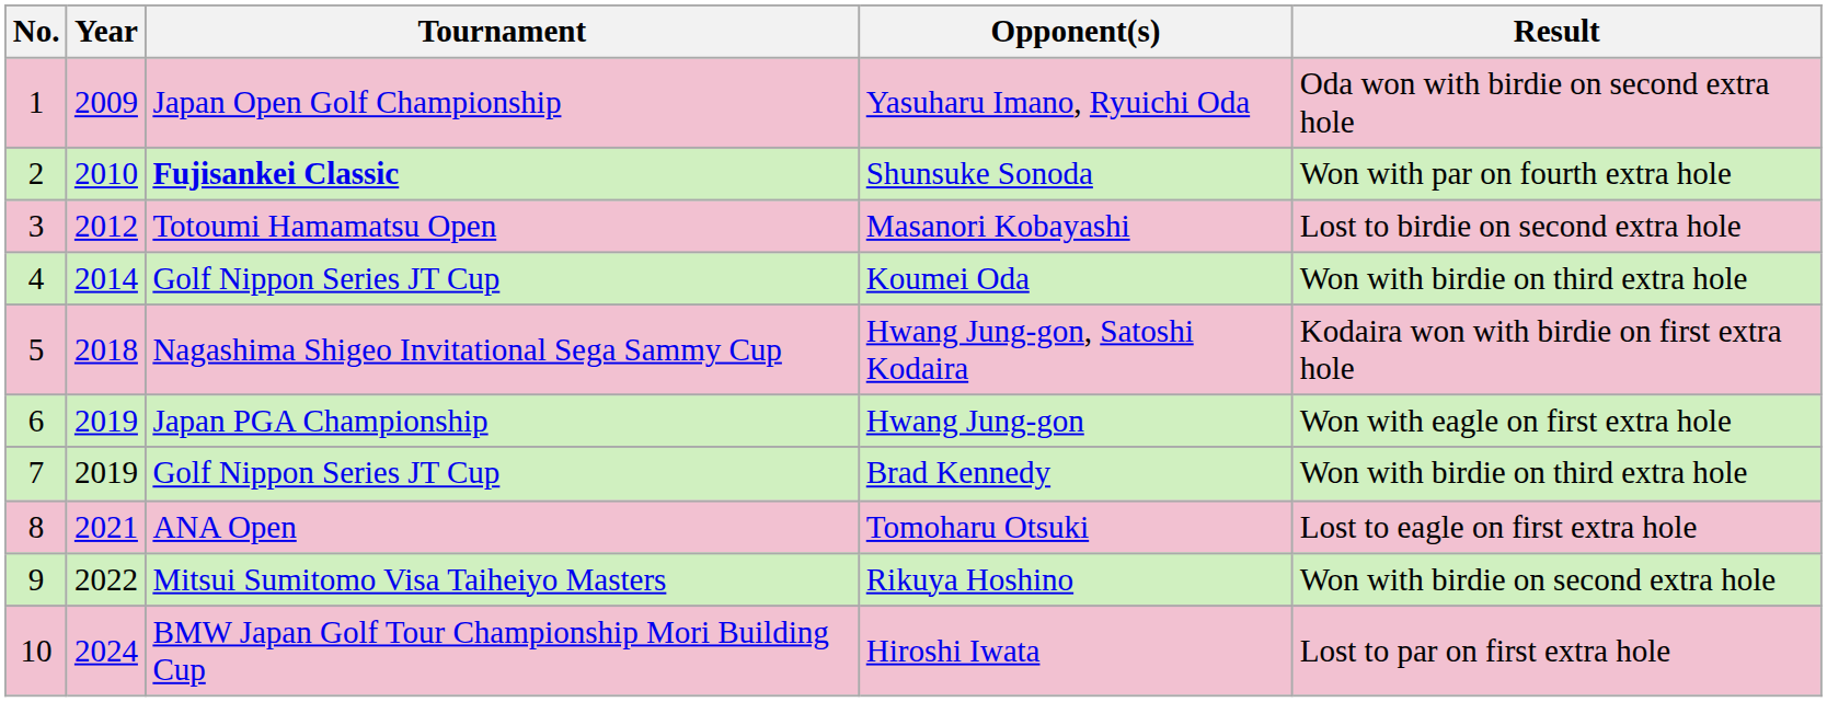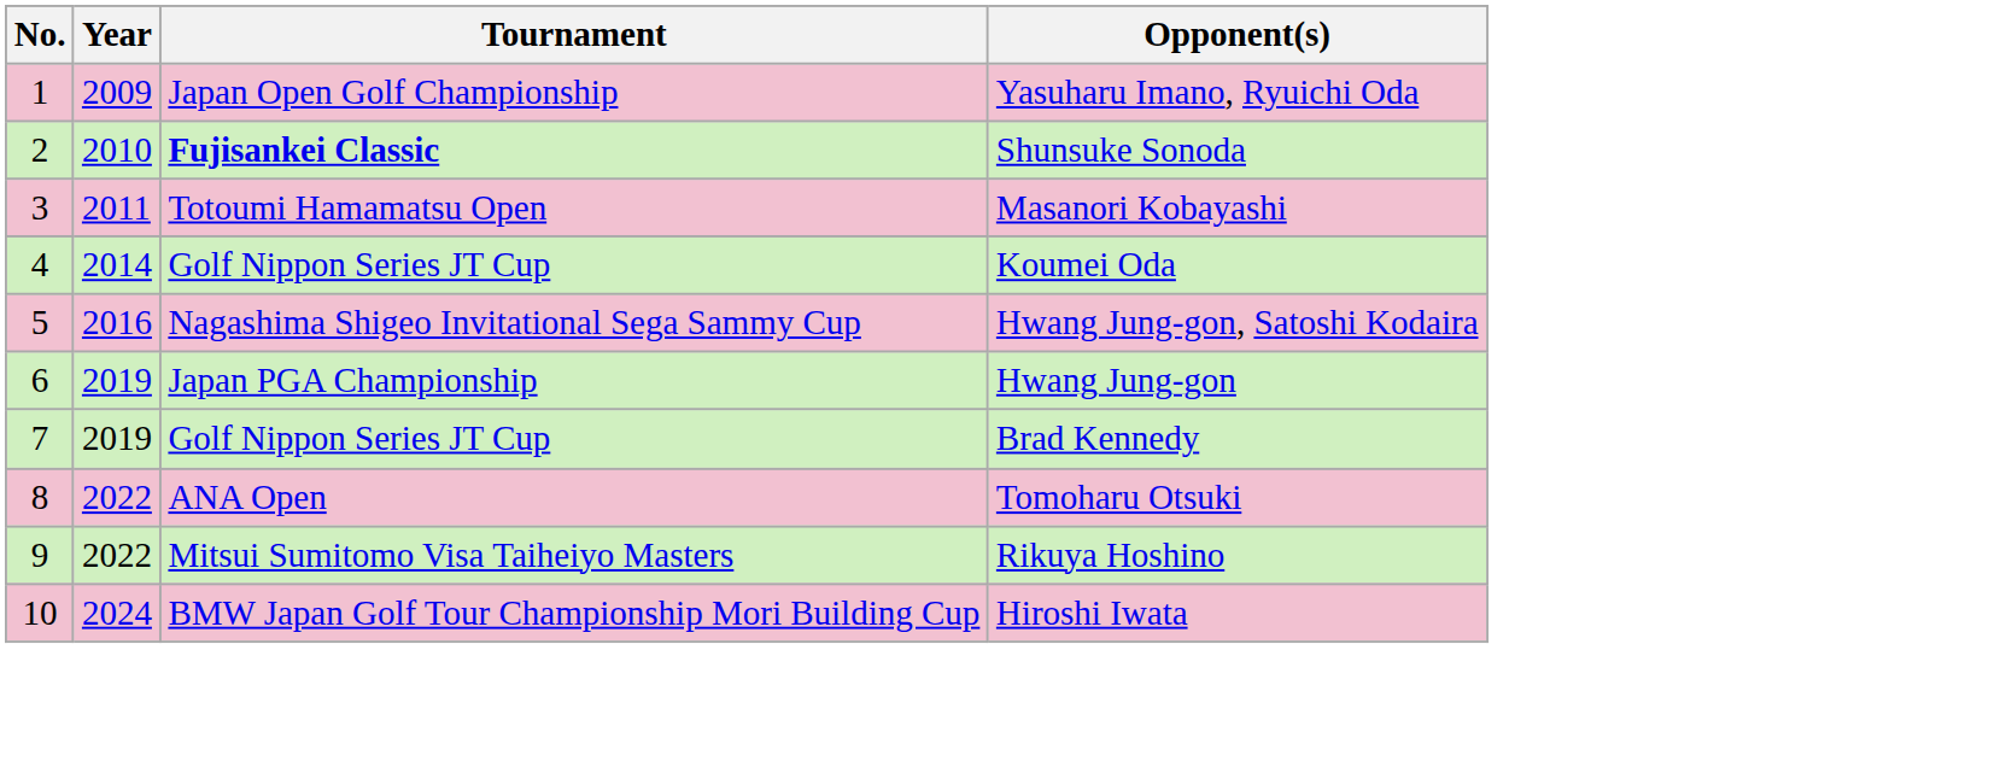 <table class="wikitable" style="font-size:95%;">
 <tr>
 <th>No.</th>
 <th>Year</th>
 <th>Tournament</th>
 <th>Opponent(s)</th>
-<th>Result</th>
 </tr>
 <tr style="background:#F2C1D1;">
 <td align=center>1</td>
 <td><a href='#'>2009</a></td>
 <td><a href='#'>Japan Open Golf Championship</a></td>
 <td> <a href='#'>Yasuharu Imano</a>,  <a href='#'>Ryuichi Oda</a></td>
-<td>Oda won with birdie on second extra hole</td>
 </tr>
 <tr style="background:#D0F0C0;">
 <td align=center>2</td>
 <td><a href='#'>2010</a></td>
 <td><strong><a href='#'>Fujisankei Classic</a></strong></td>
 <td> <a href='#'>Shunsuke Sonoda</a></td>
-<td>Won with par on fourth extra hole</td>
 </tr>
 <tr style="background:#F2C1D1;">
 <td align=center>3</td>
-<td><a href='#'>2012</a></td>
+<td><a href='#'>2011</a></td>
 <td><a href='#'>Totoumi Hamamatsu Open</a></td>
 <td> <a href='#'>Masanori Kobayashi</a></td>
-<td>Lost to birdie on second extra hole</td>
 </tr>
 <tr style="background:#D0F0C0;">
 <td align=center>4</td>
 <td><a href='#'>2014</a></td>
 <td><a href='#'>Golf Nippon Series JT Cup</a></td>
 <td> <a href='#'>Koumei Oda</a></td>
-<td>Won with birdie on third extra hole</td>
 </tr>
 <tr style="background:#F2C1D1;">
 <td align=center>5</td>
-<td><a href='#'>2018</a></td>
+<td><a href='#'>2016</a></td>
 <td><a href='#'>Nagashima Shigeo Invitational Sega Sammy Cup</a></td>
 <td> <a href='#'>Hwang Jung-gon</a>,  <a href='#'>Satoshi Kodaira</a></td>
-<td>Kodaira won with birdie on first extra hole</td>
 </tr>
 <tr style="background:#D0F0C0;">
 <td align=center>6</td>
 <td><a href='#'>2019</a></td>
 <td><a href='#'>Japan PGA Championship</a></td>
 <td> <a href='#'>Hwang Jung-gon</a></td>
-<td>Won with eagle on first extra hole</td>
 </tr>
 <tr style="background:#D0F0C0;">
 <td align=center>7</td>
 <td>2019</td>
 <td><a href='#'>Golf Nippon Series JT Cup</a></td>
 <td> <a href='#'>Brad Kennedy</a></td>
-<td>Won with birdie on third extra hole</td>
 </tr>
 <tr style="background:#F2C1D1;">
 <td align=center>8</td>
-<td><a href='#'>2021</a></td>
+<td><a href='#'>2022</a></td>
 <td><a href='#'>ANA Open</a></td>
 <td> <a href='#'>Tomoharu Otsuki</a></td>
-<td>Lost to eagle on first extra hole</td>
 </tr>
 <tr style="background:#D0F0C0;">
 <td align=center>9</td>
 <td>2022</td>
 <td><a href='#'>Mitsui Sumitomo Visa Taiheiyo Masters</a></td>
 <td> <a href='#'>Rikuya Hoshino</a></td>
-<td>Won with birdie on second extra hole</td>
 </tr>
 <tr style="background:#F2C1D1;">
 <td align=center>10</td>
 <td><a href='#'>2024</a></td>
 <td><a href='#'>BMW Japan Golf Tour Championship Mori Building Cup</a></td>
 <td> <a href='#'>Hiroshi Iwata</a></td>
-<td>Lost to par on first extra hole</td>
 </tr>
 </table>
